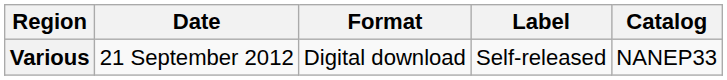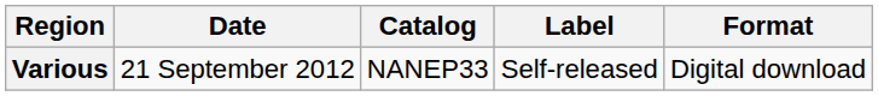 <table class="wikitable plainrowheaders">
 <tr>
 <th scope="col">Region</th>
 <th scope="col">Date</th>
+<th scope="col">Catalog</th>
+<th scope="col">Label</th>
 <th scope="col">Format</th>
-<th scope="col">Label</th>
-<th scope="col">Catalog</th>
 </tr>
 <tr>
 <th scope="row">Various</th>
 <td>21 September 2012</td>
+<td>NANEP33</td>
+<td>Self-released</td>
 <td>Digital download</td>
-<td>Self-released</td>
-<td>NANEP33</td>
 </tr>
 </table>
